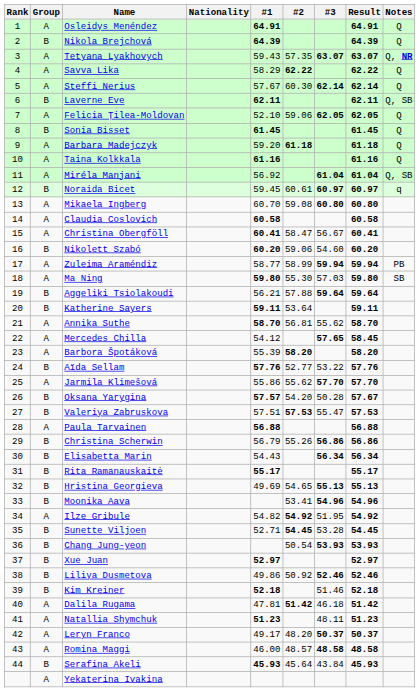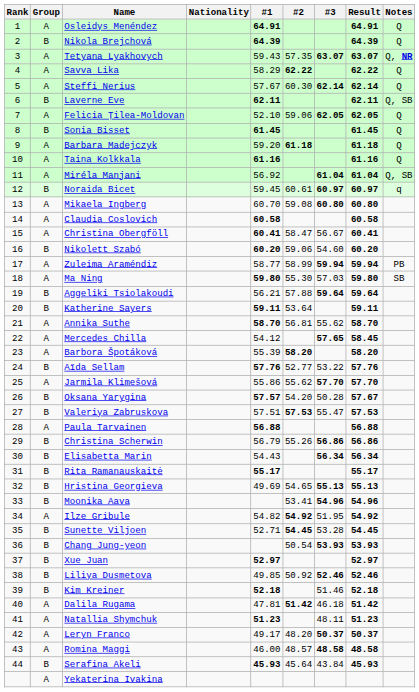 <table class="wikitable sortable" style="text-align:center">
 <tr>
 <th>Rank</th>
 <th>Group</th>
 <th>Name</th>
 <th>Nationality</th>
 <th>#1</th>
 <th>#2</th>
 <th>#3</th>
 <th>Result</th>
 <th>Notes</th>
 </tr>
 <tr bgcolor=ccffcc>
 <td>1</td>
 <td>A</td>
 <td align=left><a href='#'>Osleidys Menéndez</a></td>
 <td align=left></td>
 <td><strong>64.91 </strong></td>
 <td></td>
 <td></td>
 <td><strong>64.91 </strong></td>
 <td>Q</td>
 </tr>
 <tr bgcolor=ccffcc>
 <td>2</td>
 <td>B</td>
 <td align=left><a href='#'>Nikola Brejchová</a></td>
 <td align=left></td>
 <td><strong>64.39</strong></td>
 <td></td>
 <td></td>
 <td><strong>64.39 </strong></td>
 <td>Q</td>
 </tr>
 <tr bgcolor=ccffcc>
 <td>3</td>
 <td>A</td>
 <td align=left><a href='#'>Tetyana Lyakhovych</a></td>
 <td align=left></td>
 <td>59.43</td>
 <td>57.35</td>
 <td><strong>63.07 </strong></td>
 <td><strong>63.07 </strong></td>
 <td>Q, <strong><a href='#'>NR</a></strong></td>
 </tr>
 <tr bgcolor=ccffcc>
 <td>4</td>
 <td>A</td>
 <td align=left><a href='#'>Savva Lika</a></td>
 <td align=left></td>
 <td>58.29</td>
 <td><strong>62.22 </strong></td>
 <td></td>
 <td><strong>62.22 </strong></td>
 <td>Q</td>
 </tr>
 <tr bgcolor=ccffcc>
 <td>5</td>
 <td>A</td>
 <td align=left><a href='#'>Steffi Nerius</a></td>
 <td align=left></td>
 <td>57.67</td>
 <td>60.30</td>
 <td><strong>62.14 </strong></td>
 <td><strong>62.14 </strong></td>
 <td>Q</td>
 </tr>
 <tr bgcolor=ccffcc>
 <td>6</td>
 <td>B</td>
 <td align=left><a href='#'>Laverne Eve</a></td>
 <td align=left></td>
 <td><strong>62.11</strong></td>
 <td></td>
 <td></td>
 <td><strong>62.11 </strong></td>
 <td>Q, SB</td>
 </tr>
 <tr bgcolor=ccffcc>
 <td>7</td>
 <td>A</td>
 <td align=left><a href='#'>Felicia Țilea-Moldovan</a></td>
 <td align=left></td>
 <td>52.10</td>
 <td>59.06</td>
 <td><strong>62.05 </strong></td>
 <td><strong>62.05 </strong></td>
 <td>Q</td>
 </tr>
 <tr bgcolor=ccffcc>
 <td>8</td>
 <td>B</td>
 <td align=left><a href='#'>Sonia Bisset</a></td>
 <td align=left></td>
 <td><strong>61.45</strong></td>
 <td></td>
 <td></td>
 <td><strong>61.45 </strong></td>
 <td>Q</td>
 </tr>
 <tr bgcolor=ccffcc>
 <td>9</td>
 <td>A</td>
 <td align=left><a href='#'>Barbara Madejczyk</a></td>
 <td align=left></td>
 <td>59.20</td>
 <td><strong>61.18 </strong></td>
 <td></td>
 <td><strong>61.18 </strong></td>
 <td>Q</td>
 </tr>
 <tr bgcolor=ccffcc>
 <td>10</td>
 <td>A</td>
 <td align=left><a href='#'>Taina Kolkkala</a></td>
 <td align=left></td>
 <td><strong>61.16 </strong></td>
 <td></td>
 <td></td>
 <td><strong>61.16 </strong></td>
 <td>Q</td>
 </tr>
 <tr bgcolor=ccffcc>
 <td>11</td>
 <td>A</td>
 <td align=left><a href='#'>Miréla Manjani</a></td>
 <td align=left></td>
 <td>56.92</td>
 <td></td>
 <td><strong>61.04 </strong></td>
 <td><strong>61.04 </strong></td>
 <td>Q, SB</td>
 </tr>
 <tr bgcolor=ddffdd>
 <td>12</td>
 <td>B</td>
 <td align=left><a href='#'>Noraida Bicet</a></td>
 <td align=left></td>
 <td>59.45</td>
 <td>60.61</td>
 <td><strong>60.97 </strong></td>
 <td><strong>60.97 </strong></td>
 <td>q</td>
 </tr>
 <tr>
 <td>13</td>
 <td>A</td>
 <td align=left><a href='#'>Mikaela Ingberg</a></td>
 <td align=left></td>
 <td>60.70</td>
 <td>59.08</td>
 <td><strong>60.80 </strong></td>
 <td><strong>60.80 </strong></td>
 <td></td>
 </tr>
 <tr>
 <td>14</td>
 <td>A</td>
 <td align=left><a href='#'>Claudia Coslovich</a></td>
 <td align=left></td>
 <td><strong>60.58 </strong></td>
 <td></td>
 <td></td>
 <td><strong>60.58 </strong></td>
 <td></td>
 </tr>
 <tr>
 <td>15</td>
 <td>A</td>
 <td align=left><a href='#'>Christina Obergföll</a></td>
 <td align=left></td>
 <td><strong>60.41 </strong></td>
 <td>58.47</td>
 <td>56.67</td>
 <td><strong>60.41 </strong></td>
 <td></td>
 </tr>
 <tr>
 <td>16</td>
 <td>B</td>
 <td align=left><a href='#'>Nikolett Szabó</a></td>
 <td align=left></td>
 <td><strong>60.20 </strong></td>
 <td>59.06</td>
 <td>54.60</td>
 <td><strong>60.20 </strong></td>
 <td></td>
 </tr>
 <tr>
 <td>17</td>
 <td>A</td>
 <td align=left><a href='#'>Zuleima Araméndiz</a></td>
 <td align=left></td>
 <td>58.77</td>
 <td>58.99</td>
 <td><strong>59.94</strong></td>
 <td><strong>59.94 </strong></td>
 <td>PB</td>
 </tr>
 <tr>
 <td>18</td>
 <td>A</td>
 <td align=left><a href='#'>Ma Ning</a></td>
 <td align=left></td>
 <td><strong>59.80 </strong></td>
 <td>55.30</td>
 <td>57.03</td>
 <td><strong>59.80 </strong></td>
 <td>SB</td>
 </tr>
 <tr>
 <td>19</td>
 <td>B</td>
 <td align=left><a href='#'>Aggeliki Tsiolakoudi</a></td>
 <td align=left></td>
 <td>56.21</td>
 <td>57.88</td>
 <td><strong>59.64 </strong></td>
 <td><strong>59.64 </strong></td>
 <td></td>
 </tr>
 <tr>
 <td>20</td>
 <td>B</td>
 <td align=left><a href='#'>Katherine Sayers</a></td>
 <td align=left></td>
 <td><strong>59.11 </strong></td>
 <td>53.64</td>
 <td></td>
 <td><strong>59.11 </strong></td>
 <td></td>
 </tr>
 <tr>
 <td>21</td>
 <td>A</td>
 <td align=left><a href='#'>Annika Suthe</a></td>
 <td align=left></td>
 <td><strong>58.70 </strong></td>
 <td>56.81</td>
 <td>55.62</td>
 <td><strong>58.70 </strong></td>
 <td></td>
 </tr>
 <tr>
 <td>22</td>
 <td>A</td>
 <td align=left><a href='#'>Mercedes Chilla</a></td>
 <td align=left></td>
 <td>54.12</td>
 <td></td>
 <td><strong>57.65 </strong></td>
 <td><strong>58.45 </strong></td>
 <td></td>
 </tr>
 <tr>
 <td>23</td>
 <td>A</td>
 <td align=left><a href='#'>Barbora Špotáková</a></td>
 <td align=left></td>
 <td>55.39</td>
 <td><strong>58.20</strong></td>
 <td></td>
 <td><strong>58.20 </strong></td>
 <td></td>
 </tr>
 <tr>
 <td>24</td>
 <td>B</td>
 <td align=left><a href='#'>Aïda Sellam</a></td>
 <td align=left></td>
 <td><strong>57.76 </strong></td>
 <td>52.77</td>
 <td>53.22</td>
 <td><strong>57.76 </strong></td>
 <td></td>
 </tr>
 <tr>
 <td>25</td>
 <td>A</td>
 <td align=left><a href='#'>Jarmila Klimešová</a></td>
 <td align=left></td>
 <td>55.86</td>
 <td>55.62</td>
 <td><strong>57.70 </strong></td>
 <td><strong>57.70 </strong></td>
 <td></td>
 </tr>
 <tr>
 <td>26</td>
 <td>B</td>
 <td align=left><a href='#'>Oksana Yarygina</a></td>
 <td align=left></td>
 <td><strong>57.57 </strong></td>
 <td>54.20</td>
 <td>50.28</td>
 <td><strong>57.67 </strong></td>
 <td></td>
 </tr>
 <tr>
 <td>27</td>
 <td>B</td>
 <td align=left><a href='#'>Valeriya Zabruskova</a></td>
 <td align=left></td>
 <td>57.51</td>
 <td><strong>57.53</strong></td>
 <td>55.47</td>
 <td><strong>57.53 </strong></td>
 <td></td>
 </tr>
 <tr>
 <td>28</td>
 <td>A</td>
 <td align=left><a href='#'>Paula Tarvainen</a></td>
 <td align=left></td>
 <td><strong>56.88 </strong></td>
 <td></td>
 <td></td>
 <td><strong>56.88 </strong></td>
 <td></td>
 </tr>
 <tr>
 <td>29</td>
 <td>B</td>
 <td align=left><a href='#'>Christina Scherwin</a></td>
 <td align=left></td>
 <td>56.79</td>
 <td>55.26</td>
 <td><strong>56.86 </strong></td>
 <td><strong>56.86 </strong></td>
 <td></td>
 </tr>
 <tr>
 <td>30</td>
 <td>B</td>
 <td align=left><a href='#'>Elisabetta Marin</a></td>
 <td align=left></td>
 <td>54.43</td>
 <td></td>
 <td><strong>56.34</strong></td>
 <td><strong>56.34 </strong></td>
 <td></td>
 </tr>
 <tr>
 <td>31</td>
 <td>B</td>
 <td align=left><a href='#'>Rita Ramanauskaitė</a></td>
 <td align=left></td>
 <td><strong>55.17</strong></td>
 <td></td>
 <td></td>
 <td><strong>55.17 </strong></td>
 <td></td>
 </tr>
 <tr>
 <td>32</td>
 <td>B</td>
 <td align=left><a href='#'>Hristina Georgieva</a></td>
 <td align=left></td>
 <td>49.69</td>
 <td>54.65</td>
 <td><strong>55.13 </strong></td>
 <td><strong>55.13 </strong></td>
 <td></td>
 </tr>
 <tr>
 <td>33</td>
 <td>B</td>
 <td align=left><a href='#'>Moonika Aava</a></td>
 <td align=left></td>
 <td></td>
 <td>53.41</td>
 <td><strong>54.96 </strong></td>
 <td><strong>54.96 </strong></td>
 <td></td>
 </tr>
 <tr>
 <td>34</td>
 <td>A</td>
 <td align=left><a href='#'>Ilze Gribule</a></td>
 <td align=left></td>
 <td>54.82</td>
 <td><strong>54.92 </strong></td>
 <td>51.95</td>
 <td><strong>54.92 </strong></td>
 <td></td>
 </tr>
 <tr>
 <td>35</td>
 <td>B</td>
 <td align=left><a href='#'>Sunette Viljoen</a></td>
 <td align=left></td>
 <td>52.71</td>
 <td><strong>54.45 </strong></td>
 <td>53.28</td>
 <td><strong>54.45 </strong></td>
 <td></td>
 </tr>
 <tr>
 <td>36</td>
 <td>B</td>
 <td align=left><a href='#'>Chang Jung-yeon</a></td>
 <td align=left></td>
 <td></td>
 <td>50.54</td>
 <td><strong>53.93 </strong></td>
 <td><strong>53.93 </strong></td>
 <td></td>
 </tr>
 <tr>
 <td>37</td>
 <td>B</td>
 <td align=left><a href='#'>Xue Juan</a></td>
 <td align=left></td>
 <td><strong>52.97</strong></td>
 <td></td>
 <td></td>
 <td><strong>52.97 </strong></td>
 <td></td>
 </tr>
 <tr>
 <td>38</td>
 <td>B</td>
 <td align=left><a href='#'>Liliya Dusmetova</a></td>
 <td align=left></td>
-<td>49.86</td>
+<td>49.85</td>
 <td>50.92</td>
 <td><strong>52.46 </strong></td>
 <td><strong>52.46 </strong></td>
 <td></td>
 </tr>
 <tr>
 <td>39</td>
 <td>B</td>
 <td align=left><a href='#'>Kim Kreiner</a></td>
 <td align=left></td>
 <td><strong>52.18 </strong></td>
 <td></td>
 <td>51.46</td>
 <td><strong>52.18 </strong></td>
 <td></td>
 </tr>
 <tr>
 <td>40</td>
 <td>A</td>
 <td align=left><a href='#'>Dalila Rugama</a></td>
 <td align=left></td>
 <td>47.81</td>
 <td><strong>51.42 </strong></td>
 <td>46.18</td>
 <td><strong>51.42 </strong></td>
 <td></td>
 </tr>
 <tr>
 <td>41</td>
 <td>A</td>
 <td align=left><a href='#'>Natallia Shymchuk</a></td>
 <td align=left></td>
 <td><strong>51.23 </strong></td>
 <td></td>
 <td>48.11</td>
 <td><strong>51.23 </strong></td>
 <td></td>
 </tr>
 <tr>
 <td>42</td>
 <td>A</td>
 <td align=left><a href='#'>Leryn Franco</a></td>
 <td align=left></td>
 <td>49.17</td>
 <td>48.20</td>
 <td><strong>50.37 </strong></td>
 <td><strong>50.37 </strong></td>
 <td></td>
 </tr>
 <tr>
 <td>43</td>
 <td>A</td>
 <td align=left><a href='#'>Romina Maggi</a></td>
 <td align=left></td>
 <td>46.00</td>
 <td>48.57</td>
 <td><strong>48.58 </strong></td>
 <td><strong>48.58 </strong></td>
 <td></td>
 </tr>
 <tr>
 <td>44</td>
 <td>B</td>
 <td align=left><a href='#'>Serafina Akeli</a></td>
 <td align=left></td>
 <td><strong>45.93 </strong></td>
 <td>45.64</td>
 <td>43.84</td>
 <td><strong>45.93 </strong></td>
 <td></td>
 </tr>
 <tr>
 <td></td>
 <td>A</td>
 <td align=left><a href='#'>Yekaterina Ivakina</a></td>
 <td align=left></td>
 <td></td>
 <td></td>
 <td></td>
 <td><strong></strong></td>
 <td></td>
 </tr>
 </table>
